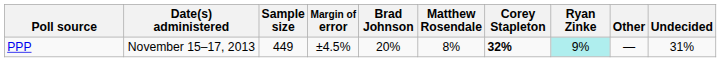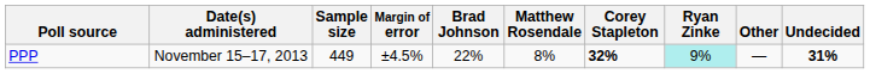 <table class="wikitable">
 <tr valign= bottom>
 <th style="width:150px;">Poll source</th>
 <th style="width:170px;">Date(s)<br>administered</th>
 <th class=small>Sample<br>size</th>
 <th class=small><small>Margin of</small><br>error</th>
 <th style="width:70px;">Brad<br>Johnson</th>
 <th style="width:80px;">Matthew<br>Rosendale</th>
 <th style="width:80px;">Corey<br>Stapleton</th>
 <th style="width:70px;">Ryan<br>Zinke</th>
 <th>Other</th>
 <th>Undecided</th>
 </tr>
 <tr>
 <td><a href='#'>PPP</a></td>
 <td align=center>November 15–17, 2013</td>
 <td align=center>449</td>
 <td align=center>±4.5%</td>
-<td align=center>20%</td>
+<td align=center>22%</td>
 <td align=center>8%</td>
 <td><strong>32%</strong></td>
 <td align=center style="background: paleturquoise;">9%</td>
 <td align=center>—</td>
-<td align=center>31%</td>
+<td align=center><strong>31%</strong></td>
 </tr>
 </table>
